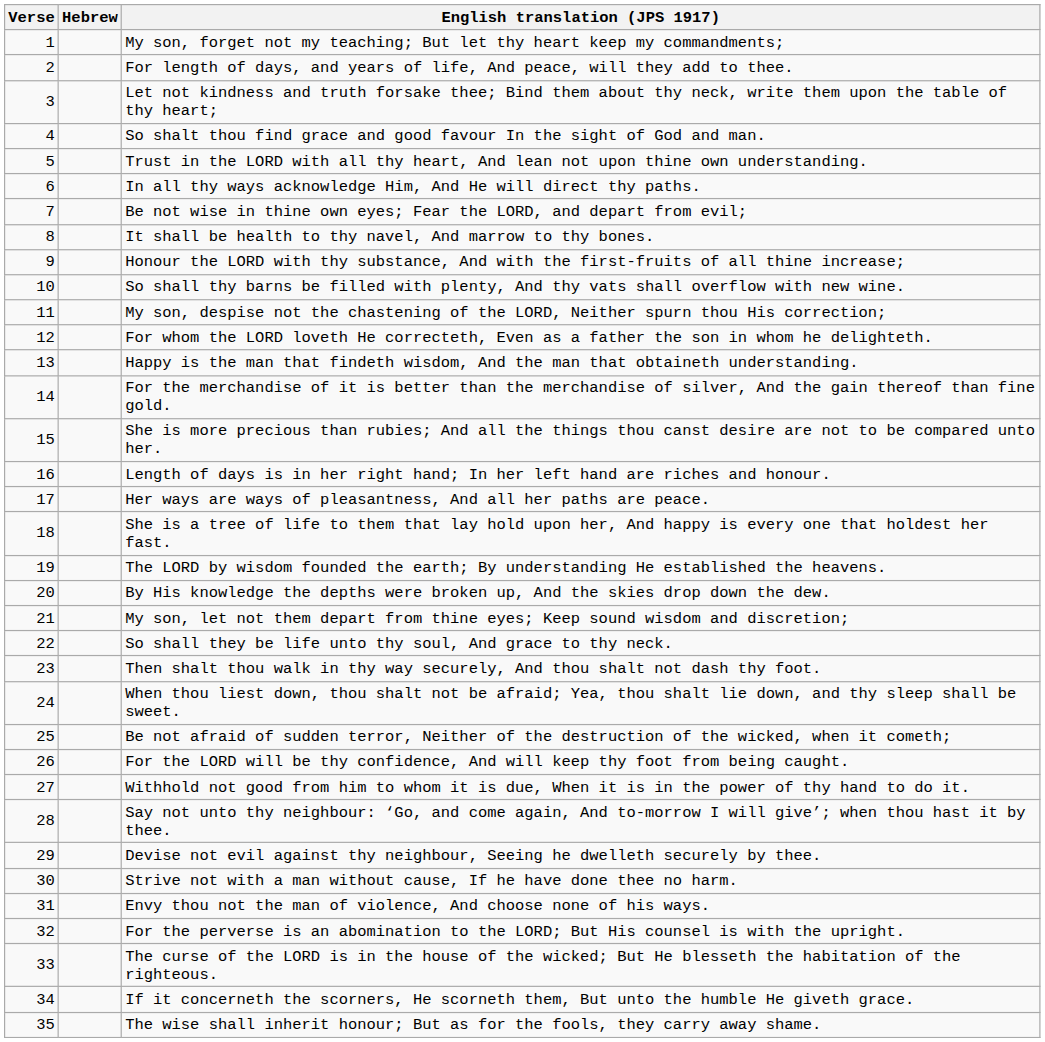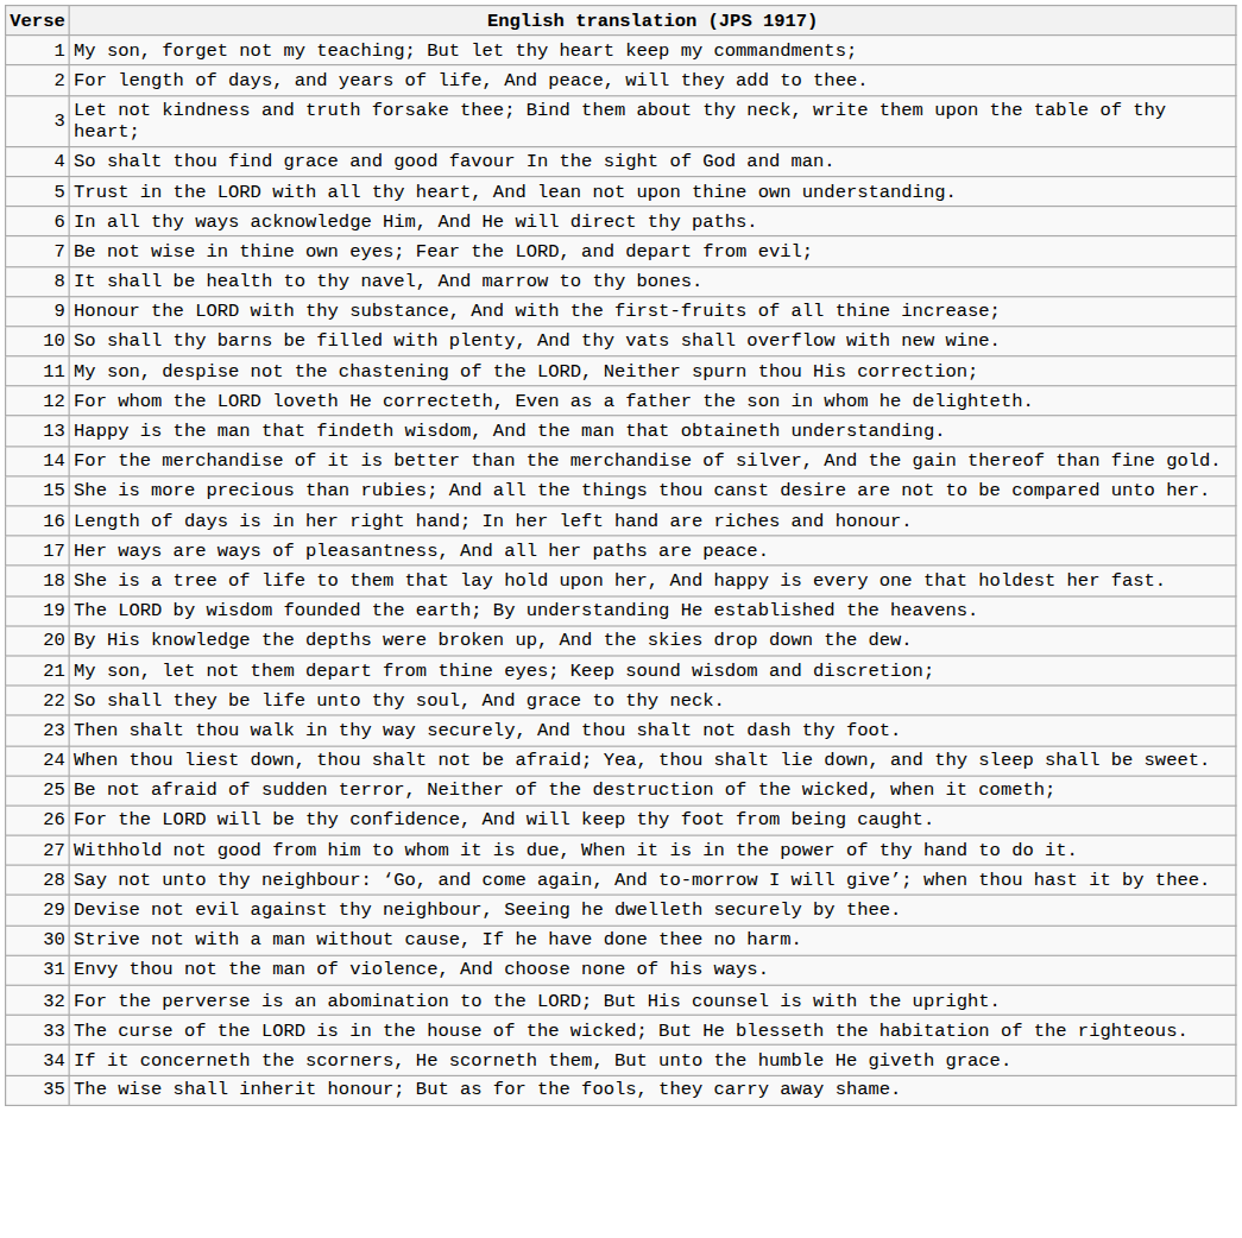 <table class="wikitable">
 <tr>
 <th>Verse</th>
-<th>Hebrew</th>
 <th>English translation (JPS 1917)</th>
 </tr>
 <tr>
 <td style="text-align:right">1</td>
-<td style="text-align:right"></td>
 <td>My son, forget not my teaching; But let thy heart keep my commandments;</td>
 </tr>
 <tr>
 <td style="text-align:right">2</td>
-<td style="text-align:right"></td>
 <td>For length of days, and years of life, And peace, will they add to thee.</td>
 </tr>
 <tr>
 <td style="text-align:right">3</td>
-<td style="text-align:right"></td>
 <td>Let not kindness and truth forsake thee; Bind them about thy neck, write them upon the table of thy heart;</td>
 </tr>
 <tr>
 <td style="text-align:right">4</td>
-<td style="text-align:right"></td>
 <td>So shalt thou find grace and good favour In the sight of God and man.</td>
 </tr>
 <tr>
 <td style="text-align:right">5</td>
-<td style="text-align:right"></td>
 <td>Trust in the LORD with all thy heart, And lean not upon thine own understanding.</td>
 </tr>
 <tr>
 <td style="text-align:right">6</td>
-<td style="text-align:right"></td>
 <td>In all thy ways acknowledge Him, And He will direct thy paths.</td>
 </tr>
 <tr>
 <td style="text-align:right">7</td>
-<td style="text-align:right"></td>
 <td>Be not wise in thine own eyes; Fear the LORD, and depart from evil;</td>
 </tr>
 <tr>
 <td style="text-align:right">8</td>
-<td style="text-align:right"></td>
 <td>It shall be health to thy navel, And marrow to thy bones.</td>
 </tr>
 <tr>
 <td style="text-align:right">9</td>
-<td style="text-align:right"></td>
 <td>Honour the LORD with thy substance, And with the first-fruits of all thine increase;</td>
 </tr>
 <tr>
 <td style="text-align:right">10</td>
-<td style="text-align:right"></td>
 <td>So shall thy barns be filled with plenty, And thy vats shall overflow with new wine.</td>
 </tr>
 <tr>
 <td style="text-align:right">11</td>
-<td style="text-align:right"></td>
 <td>My son, despise not the chastening of the LORD, Neither spurn thou His correction;</td>
 </tr>
 <tr>
 <td style="text-align:right">12</td>
-<td style="text-align:right"></td>
 <td>For whom the LORD loveth He correcteth, Even as a father the son in whom he delighteth.</td>
 </tr>
 <tr>
 <td style="text-align:right">13</td>
-<td style="text-align:right"></td>
 <td>Happy is the man that findeth wisdom, And the man that obtaineth understanding.</td>
 </tr>
 <tr>
 <td style="text-align:right">14</td>
-<td style="text-align:right"></td>
 <td>For the merchandise of it is better than the merchandise of silver, And the gain thereof than fine gold.</td>
 </tr>
 <tr>
 <td style="text-align:right">15</td>
-<td style="text-align:right"></td>
 <td>She is more precious than rubies; And all the things thou canst desire are not to be compared unto her.</td>
 </tr>
 <tr>
 <td style="text-align:right">16</td>
-<td style="text-align:right"></td>
 <td>Length of days is in her right hand; In her left hand are riches and honour.</td>
 </tr>
 <tr>
 <td style="text-align:right">17</td>
-<td style="text-align:right"></td>
 <td>Her ways are ways of pleasantness, And all her paths are peace.</td>
 </tr>
 <tr>
 <td style="text-align:right">18</td>
-<td style="text-align:right"></td>
 <td>She is a tree of life to them that lay hold upon her, And happy is every one that holdest her fast.</td>
 </tr>
 <tr>
 <td style="text-align:right">19</td>
-<td style="text-align:right"></td>
 <td>The LORD by wisdom founded the earth; By understanding He established the heavens.</td>
 </tr>
 <tr>
 <td style="text-align:right">20</td>
-<td style="text-align:right"></td>
 <td>By His knowledge the depths were broken up, And the skies drop down the dew.</td>
 </tr>
 <tr>
 <td style="text-align:right">21</td>
-<td style="text-align:right"></td>
 <td>My son, let not them depart from thine eyes; Keep sound wisdom and discretion;</td>
 </tr>
 <tr>
 <td style="text-align:right">22</td>
-<td style="text-align:right"></td>
 <td>So shall they be life unto thy soul, And grace to thy neck.</td>
 </tr>
 <tr>
 <td style="text-align:right">23</td>
-<td style="text-align:right"></td>
 <td>Then shalt thou walk in thy way securely, And thou shalt not dash thy foot.</td>
 </tr>
 <tr>
 <td style="text-align:right">24</td>
-<td style="text-align:right"></td>
 <td>When thou liest down, thou shalt not be afraid; Yea, thou shalt lie down, and thy sleep shall be sweet.</td>
 </tr>
 <tr>
 <td style="text-align:right">25</td>
-<td style="text-align:right"></td>
 <td>Be not afraid of sudden terror, Neither of the destruction of the wicked, when it cometh;</td>
 </tr>
 <tr>
 <td style="text-align:right">26</td>
-<td style="text-align:right"></td>
 <td>For the LORD will be thy confidence, And will keep thy foot from being caught.</td>
 </tr>
 <tr>
 <td style="text-align:right">27</td>
-<td style="text-align:right"></td>
 <td>Withhold not good from him to whom it is due, When it is in the power of thy hand to do it.</td>
 </tr>
 <tr>
 <td style="text-align:right">28</td>
-<td style="text-align:right"></td>
 <td>Say not unto thy neighbour: ‘Go, and come again, And to-morrow I will give’; when thou hast it by thee.</td>
 </tr>
 <tr>
 <td style="text-align:right">29</td>
-<td style="text-align:right"></td>
 <td>Devise not evil against thy neighbour, Seeing he dwelleth securely by thee.</td>
 </tr>
 <tr>
 <td style="text-align:right">30</td>
-<td style="text-align:right"></td>
 <td>Strive not with a man without cause, If he have done thee no harm.</td>
 </tr>
 <tr>
 <td style="text-align:right">31</td>
-<td style="text-align:right"></td>
 <td>Envy thou not the man of violence, And choose none of his ways.</td>
 </tr>
 <tr>
 <td style="text-align:right">32</td>
-<td style="text-align:right"></td>
 <td>For the perverse is an abomination to the LORD; But His counsel is with the upright.</td>
 </tr>
 <tr>
 <td style="text-align:right">33</td>
-<td style="text-align:right"></td>
 <td>The curse of the LORD is in the house of the wicked; But He blesseth the habitation of the righteous.</td>
 </tr>
 <tr>
 <td style="text-align:right">34</td>
-<td style="text-align:right"></td>
 <td>If it concerneth the scorners, He scorneth them, But unto the humble He giveth grace.</td>
 </tr>
 <tr>
 <td style="text-align:right">35</td>
-<td style="text-align:right"></td>
 <td>The wise shall inherit honour; But as for the fools, they carry away shame.</td>
 </tr>
 </table>
